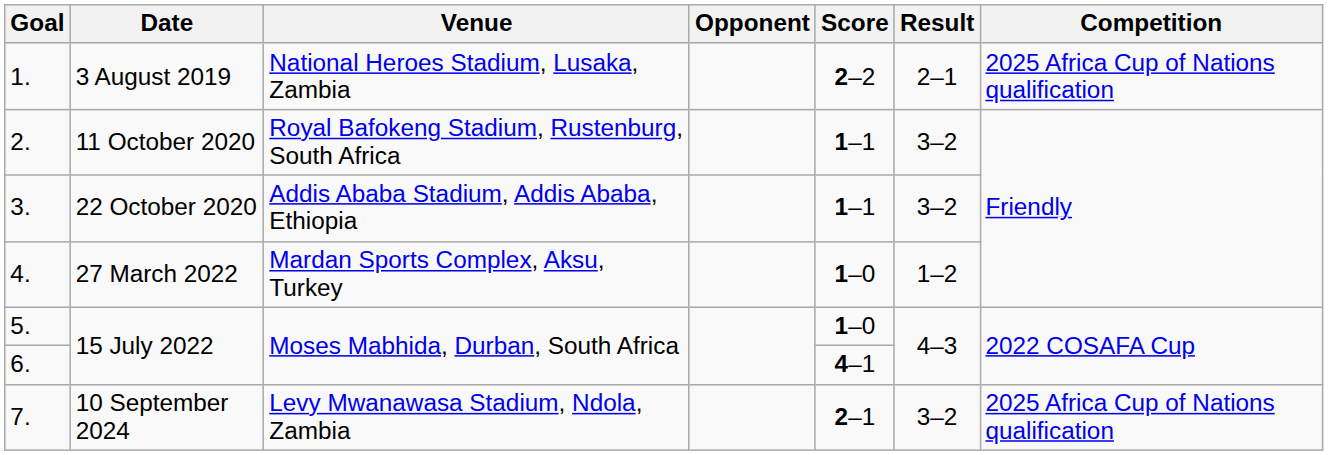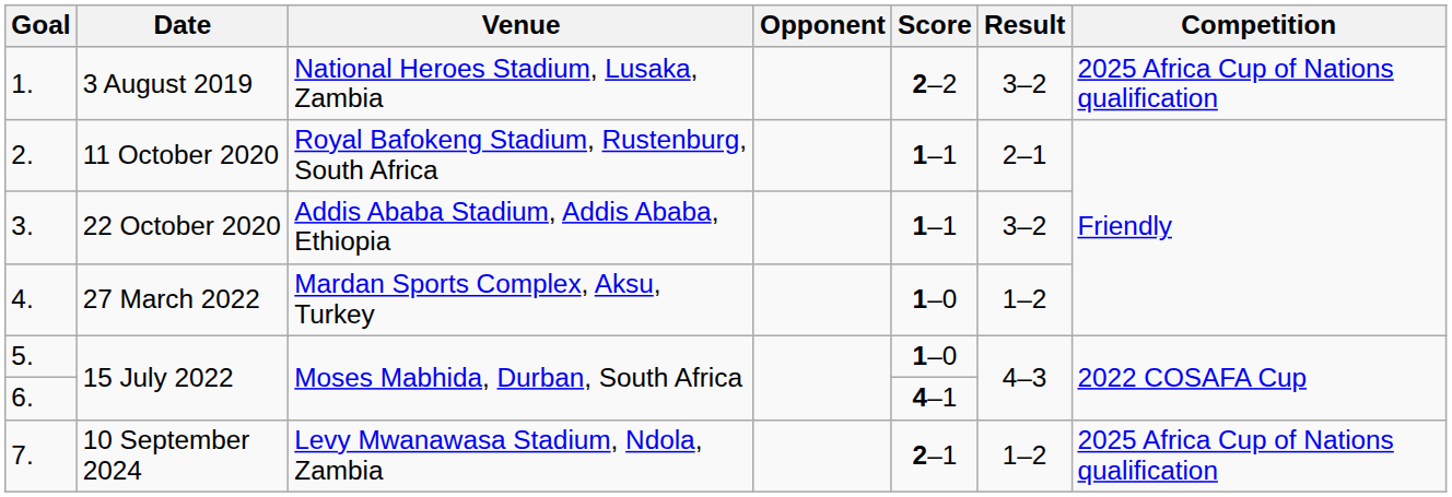 <table class="wikitable plainrowheaders sortable">
 <tr>
 <th>Goal</th>
 <th>Date</th>
 <th>Venue</th>
 <th>Opponent</th>
 <th>Score</th>
 <th>Result</th>
 <th>Competition</th>
 </tr>
 <tr>
 <td>1.</td>
 <td>3 August 2019</td>
 <td><a href='#'>National Heroes Stadium</a>, <a href='#'>Lusaka</a>, Zambia</td>
 <td></td>
 <td align=center><strong>2</strong>–2</td>
-<td align=center>2–1</td>
+<td align=center>3–2</td>
 <td><a href='#'>2025 Africa Cup of Nations qualification</a></td>
 </tr>
 <tr>
 <td>2.</td>
 <td>11 October 2020</td>
 <td><a href='#'>Royal Bafokeng Stadium</a>, <a href='#'>Rustenburg</a>, South Africa</td>
 <td></td>
 <td align=center><strong>1</strong>–1</td>
-<td align=center>3–2</td>
+<td align=center>2–1</td>
 <td rowspan=3><a href='#'>Friendly</a></td>
 </tr>
 <tr>
 <td>3.</td>
 <td>22 October 2020</td>
 <td><a href='#'>Addis Ababa Stadium</a>, <a href='#'>Addis Ababa</a>, Ethiopia</td>
 <td></td>
 <td align=center><strong>1</strong>–1</td>
 <td align=center>3–2</td>
 </tr>
 <tr>
 <td>4.</td>
 <td>27 March 2022</td>
 <td><a href='#'>Mardan Sports Complex</a>, <a href='#'>Aksu</a>, Turkey</td>
 <td></td>
 <td align=center><strong>1</strong>–0</td>
 <td align=center>1–2</td>
 </tr>
 <tr>
 <td>5.</td>
 <td rowspan="2">15 July 2022</td>
 <td rowspan="2"><a href='#'>Moses Mabhida</a>, <a href='#'>Durban</a>, South Africa</td>
 <td rowspan="2"></td>
 <td align=center><strong>1</strong>–0</td>
 <td align=center rowspan="2">4–3</td>
 <td rowspan="2"><a href='#'>2022 COSAFA Cup</a></td>
 </tr>
 <tr>
 <td>6.</td>
 <td align=center><strong>4</strong>–1</td>
 </tr>
 <tr>
 <td>7.</td>
 <td>10 September 2024</td>
 <td><a href='#'>Levy Mwanawasa Stadium</a>, <a href='#'>Ndola</a>, Zambia</td>
 <td></td>
 <td align=center><strong>2</strong>–1</td>
-<td align=center>3–2</td>
+<td align=center>1–2</td>
 <td><a href='#'>2025 Africa Cup of Nations qualification</a></td>
 </tr>
 </table>
